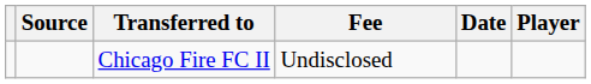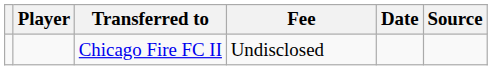 <table class="wikitable plainrowheaders sortable">
 <tr>
 <th></th>
-<th scope="col">Source</th>
+<th scope="col">Player</th>
 <th>Transferred to</th>
 <th style="width: 120px;">Fee</th>
 <th scope="col">Date</th>
-<th scope="col">Player</th>
+<th scope="col">Source</th>
 </tr>
 <tr>
 <td align="center"></td>
-<td></td>
+<td> </td>
 <td> <a href='#'>Chicago Fire FC II</a></td>
 <td>Undisclosed</td>
 <td></td>
-<td> </td>
+<td></td>
 </tr>
 </table>
